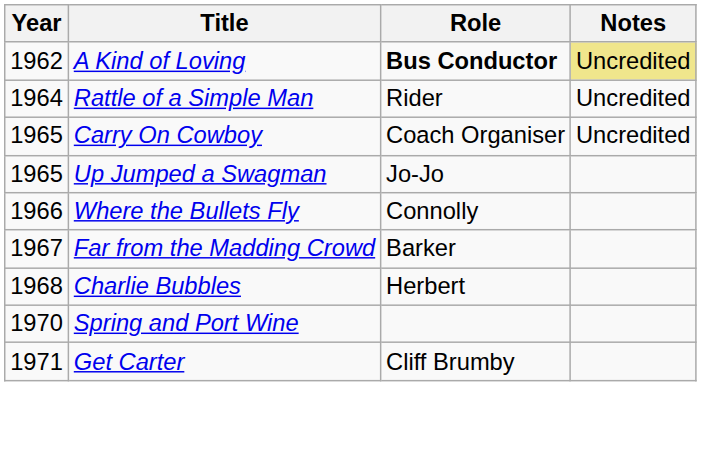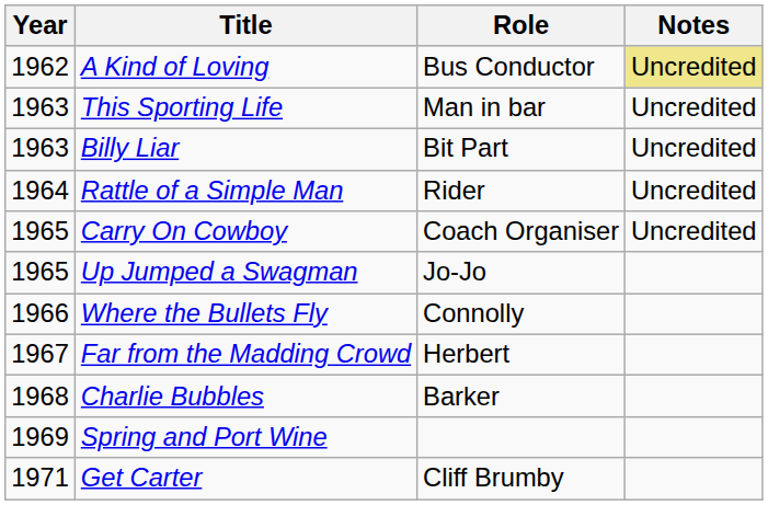 <table class="wikitable">
 <tr>
 <th>Year</th>
 <th>Title</th>
 <th>Role</th>
 <th>Notes</th>
 </tr>
 <tr>
 <td>1962</td>
 <td><em><a href='#'>A Kind of Loving</a></em></td>
-<td><strong>Bus Conductor</strong></td>
+<td>Bus Conductor</td>
 <td style="background: khaki;">Uncredited</td>
+</tr>
+<tr>
+<td>1963</td>
+<td><em><a href='#'>This Sporting Life</a></em></td>
+<td>Man in bar</td>
+<td>Uncredited</td>
+</tr>
+<tr>
+<td>1963</td>
+<td><em><a href='#'>Billy Liar</a></em></td>
+<td>Bit Part</td>
+<td>Uncredited</td>
 </tr>
 <tr>
 <td>1964</td>
 <td><em><a href='#'>Rattle of a Simple Man</a></em></td>
 <td>Rider</td>
 <td>Uncredited</td>
 </tr>
 <tr>
 <td>1965</td>
 <td><em><a href='#'>Carry On Cowboy</a></em></td>
 <td>Coach Organiser</td>
 <td>Uncredited</td>
 </tr>
 <tr>
 <td>1965</td>
 <td><em><a href='#'>Up Jumped a Swagman</a></em></td>
 <td>Jo-Jo</td>
 <td></td>
 </tr>
 <tr>
 <td>1966</td>
 <td><em><a href='#'>Where the Bullets Fly</a></em></td>
 <td>Connolly</td>
 <td></td>
 </tr>
 <tr>
 <td>1967</td>
 <td><em><a href='#'>Far from the Madding Crowd</a></em></td>
-<td>Barker</td>
+<td>Herbert</td>
 <td></td>
 </tr>
 <tr>
 <td>1968</td>
 <td><em><a href='#'>Charlie Bubbles</a></em></td>
-<td>Herbert</td>
+<td>Barker</td>
 <td></td>
 </tr>
 <tr>
-<td>1970</td>
+<td>1969</td>
 <td><em><a href='#'>Spring and Port Wine</a></em></td>
 <td></td>
 <td></td>
 </tr>
 <tr>
 <td>1971</td>
 <td><em><a href='#'>Get Carter</a></em></td>
 <td>Cliff Brumby</td>
 <td></td>
 </tr>
 </table>
